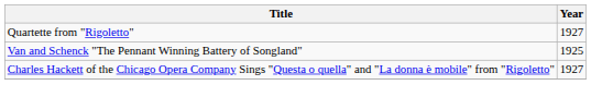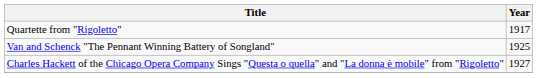 <table class="wikitable">
 <tr>
 <th>Title</th>
 <th>Year</th>
 </tr>
 <tr>
 <td>Quartette from "<a href='#'>Rigoletto</a>"</td>
-<td>1927</td>
+<td>1917</td>
 </tr>
 <tr>
 <td><a href='#'>Van and Schenck</a> "The Pennant Winning Battery of Songland"</td>
 <td>1925</td>
 </tr>
 <tr>
 <td><a href='#'>Charles Hackett</a> of the <a href='#'>Chicago Opera Company</a> Sings "<a href='#'>Questa o quella</a>" and "<a href='#'>La donna è mobile</a>" from "<a href='#'>Rigoletto</a>"</td>
 <td>1927</td>
 </tr>
 <tr>
 </tr>
 </table>
